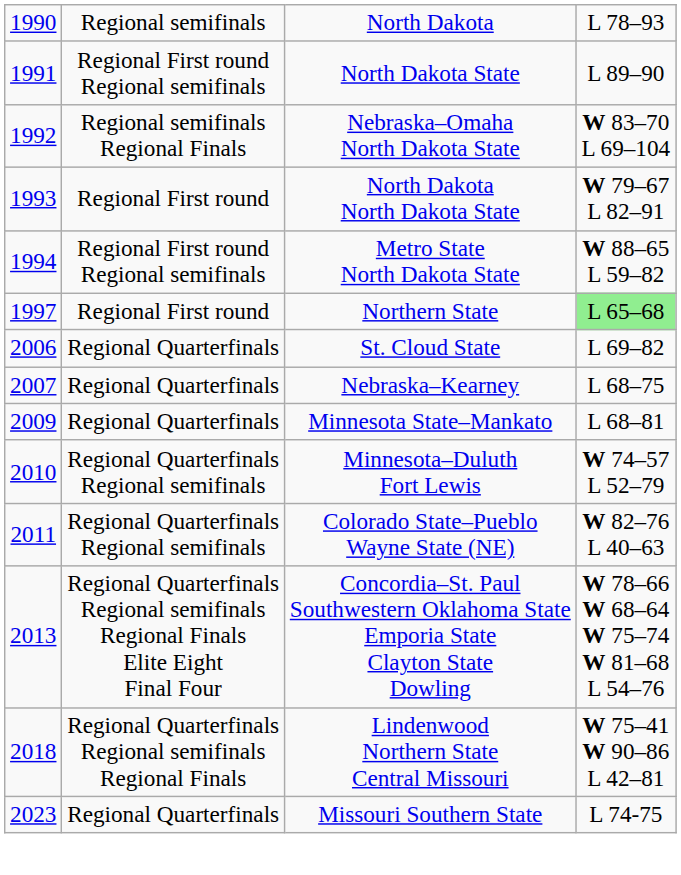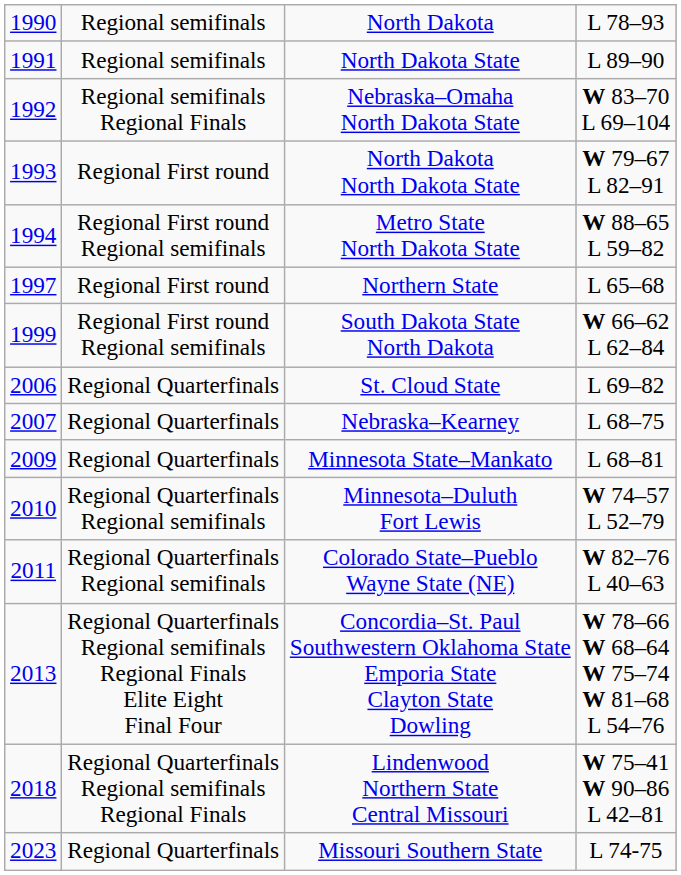 <table class="wikitable">
 <tr align="center">
 <td><a href='#'>1990</a></td>
 <td>Regional semifinals</td>
 <td><a href='#'>North Dakota</a></td>
 <td>L 78–93</td>
 </tr>
 <tr align="center">
 <td><a href='#'>1991</a></td>
-<td>Regional First round<br>Regional semifinals</td>
+<td>Regional semifinals</td>
 <td><a href='#'>North Dakota State</a></td>
 <td>L 89–90</td>
 </tr>
 <tr align="center">
 <td><a href='#'>1992</a></td>
 <td>Regional semifinals<br>Regional Finals</td>
 <td><a href='#'>Nebraska–Omaha</a><br><a href='#'>North Dakota State</a></td>
 <td><strong>W</strong> 83–70<br>L 69–104</td>
 </tr>
 <tr align="center">
 <td><a href='#'>1993</a></td>
 <td>Regional First round</td>
 <td><a href='#'>North Dakota</a><br><a href='#'>North Dakota State</a></td>
 <td><strong>W</strong> 79–67<br>L 82–91</td>
 </tr>
 <tr align="center">
 <td><a href='#'>1994</a></td>
 <td>Regional First round<br>Regional semifinals</td>
 <td><a href='#'>Metro State</a><br><a href='#'>North Dakota State</a></td>
 <td><strong>W</strong> 88–65<br>L 59–82</td>
 </tr>
 <tr align="center">
 <td><a href='#'>1997</a></td>
 <td>Regional First round</td>
 <td><a href='#'>Northern State</a></td>
-<td style="background: lightgreen;">L 65–68</td>
+<td>L 65–68</td>
+</tr>
+<tr align="center">
+<td><a href='#'>1999</a></td>
+<td>Regional First round<br>Regional semifinals</td>
+<td><a href='#'>South Dakota State</a><br><a href='#'>North Dakota</a></td>
+<td><strong>W</strong> 66–62<br>L 62–84</td>
 </tr>
 <tr align="center">
 <td><a href='#'>2006</a></td>
 <td>Regional Quarterfinals</td>
 <td><a href='#'>St. Cloud State</a></td>
 <td>L 69–82</td>
 </tr>
 <tr align="center">
 <td><a href='#'>2007</a></td>
 <td>Regional Quarterfinals</td>
 <td><a href='#'>Nebraska–Kearney</a></td>
 <td>L 68–75</td>
 </tr>
 <tr align="center">
 <td><a href='#'>2009</a></td>
 <td>Regional Quarterfinals</td>
 <td><a href='#'>Minnesota State–Mankato</a></td>
 <td>L 68–81</td>
 </tr>
 <tr align="center">
 <td><a href='#'>2010</a></td>
 <td>Regional Quarterfinals<br>Regional semifinals</td>
 <td><a href='#'>Minnesota–Duluth</a><br><a href='#'>Fort Lewis</a></td>
 <td><strong>W</strong> 74–57<br>L 52–79</td>
 </tr>
 <tr align="center">
 <td><a href='#'>2011</a></td>
 <td>Regional Quarterfinals<br>Regional semifinals</td>
 <td><a href='#'>Colorado State–Pueblo</a><br><a href='#'>Wayne State (NE)</a></td>
 <td><strong>W</strong> 82–76<br>L 40–63</td>
 </tr>
 <tr align="center">
 <td><a href='#'>2013</a></td>
 <td>Regional Quarterfinals<br>Regional semifinals<br>Regional Finals<br>Elite Eight<br>Final Four</td>
 <td><a href='#'>Concordia–St. Paul</a><br><a href='#'>Southwestern Oklahoma State</a><br><a href='#'>Emporia State</a><br><a href='#'>Clayton State</a><br><a href='#'>Dowling</a></td>
 <td><strong>W</strong> 78–66<br><strong>W</strong> 68–64<br><strong>W</strong> 75–74<br><strong>W</strong> 81–68<br>L 54–76</td>
 </tr>
 <tr align="center">
 <td><a href='#'>2018</a></td>
 <td>Regional Quarterfinals<br>Regional semifinals<br>Regional Finals</td>
 <td><a href='#'>Lindenwood</a><br><a href='#'>Northern State</a><br><a href='#'>Central Missouri</a></td>
 <td><strong>W</strong> 75–41<br><strong>W</strong> 90–86<br>L 42–81</td>
 </tr>
 <tr align="center">
 <td><a href='#'>2023</a></td>
 <td>Regional Quarterfinals</td>
 <td><a href='#'>Missouri Southern State</a></td>
 <td>L 74-75</td>
 </tr>
 </table>
